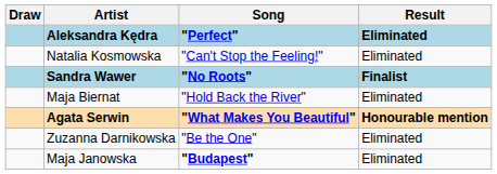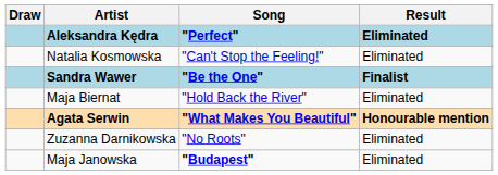 <table class="sortable wikitable" style="margin: 1em auto 1em auto;">
 <tr>
 <th>Draw</th>
 <th>Artist</th>
 <th>Song</th>
 <th data-sort-type="number">Result</th>
 </tr>
 <tr style="font-weight:bold; background:lightblue;">
 <td></td>
 <td>Aleksandra Kędra</td>
 <td>"<a href='#'>Perfect</a>"</td>
 <td data-sort-value="2">Eliminated</td>
 </tr>
 <tr>
 <td></td>
 <td>Natalia Kosmowska</td>
 <td>"<a href='#'>Can't Stop the Feeling!</a>"</td>
 <td data-sort-value="3">Eliminated</td>
 </tr>
 <tr style="font-weight:bold; background:lightblue;">
 <td></td>
 <td>Sandra Wawer</td>
-<td>"<a href='#'>No Roots</a>"</td>
+<td>"<a href='#'>Be the One</a>"</td>
 <td data-sort-value="3">Finalist</td>
 </tr>
 <tr>
 <td></td>
 <td>Maja Biernat</td>
 <td>"<a href='#'>Hold Back the River</a>"</td>
 <td data-sort-value="2">Eliminated</td>
 </tr>
 <tr style="font-weight:bold; background:navajowhite;">
 <td></td>
 <td>Agata Serwin</td>
 <td>"<a href='#'>What Makes You Beautiful</a>"</td>
 <td data-sort-value="1">Honourable mention</td>
 </tr>
 <tr>
 <td></td>
 <td>Zuzanna Darnikowska</td>
-<td>"<a href='#'>Be the One</a>"</td>
+<td>"<a href='#'>No Roots</a>"</td>
 <td data-sort-value="3">Eliminated</td>
 </tr>
 <tr>
 <td></td>
 <td>Maja Janowska</td>
 <td><strong>"<a href='#'>Budapest</a>"</strong></td>
 <td data-sort-value="2">Eliminated</td>
 </tr>
 </table>
